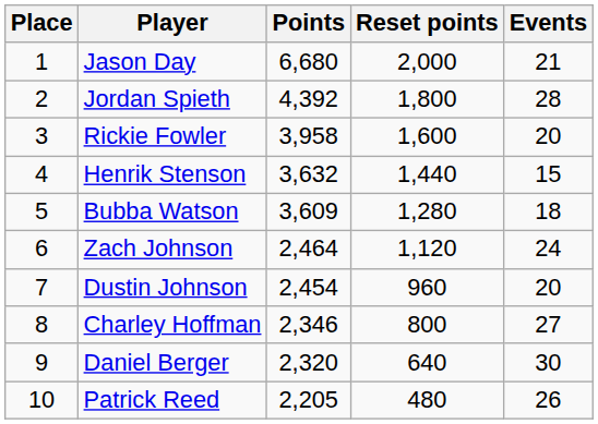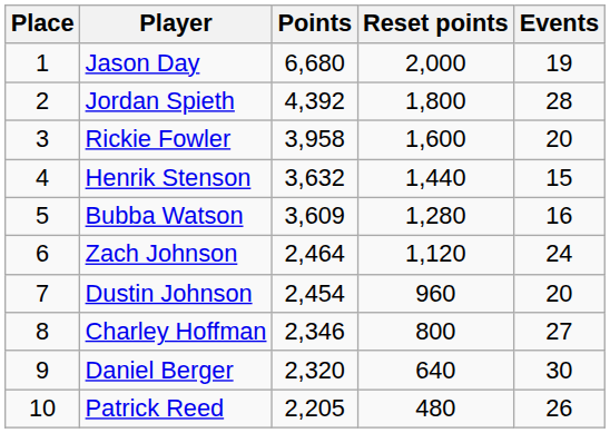 <table class="wikitable">
 <tr>
 <th>Place</th>
 <th>Player</th>
 <th>Points</th>
 <th>Reset points</th>
 <th>Events</th>
 </tr>
 <tr>
 <td align=center>1</td>
 <td> <a href='#'>Jason Day</a></td>
 <td align=center>6,680</td>
 <td align=center>2,000</td>
-<td align=center>21</td>
+<td align=center>19</td>
 </tr>
 <tr>
 <td align=center>2</td>
 <td> <a href='#'>Jordan Spieth</a></td>
 <td align=center>4,392</td>
 <td align=center>1,800</td>
 <td align=center>28</td>
 </tr>
 <tr>
 <td align=center>3</td>
 <td> <a href='#'>Rickie Fowler</a></td>
 <td align=center>3,958</td>
 <td align=center>1,600</td>
 <td align=center>20</td>
 </tr>
 <tr>
 <td align=center>4</td>
 <td> <a href='#'>Henrik Stenson</a></td>
 <td align=center>3,632</td>
 <td align=center>1,440</td>
 <td align=center>15</td>
 </tr>
 <tr>
 <td align=center>5</td>
 <td> <a href='#'>Bubba Watson</a></td>
 <td align=center>3,609</td>
 <td align=center>1,280</td>
-<td align=center>18</td>
+<td align=center>16</td>
 </tr>
 <tr>
 <td align=center>6</td>
 <td> <a href='#'>Zach Johnson</a></td>
 <td align=center>2,464</td>
 <td align=center>1,120</td>
 <td align=center>24</td>
 </tr>
 <tr>
 <td align=center>7</td>
 <td> <a href='#'>Dustin Johnson</a></td>
 <td align=center>2,454</td>
 <td align=center>960</td>
 <td align=center>20</td>
 </tr>
 <tr>
 <td align=center>8</td>
 <td> <a href='#'>Charley Hoffman</a></td>
 <td align=center>2,346</td>
 <td align=center>800</td>
 <td align=center>27</td>
 </tr>
 <tr>
 <td align=center>9</td>
 <td> <a href='#'>Daniel Berger</a></td>
 <td align=center>2,320</td>
 <td align=center>640</td>
 <td align=center>30</td>
 </tr>
 <tr>
 <td align=center>10</td>
 <td> <a href='#'>Patrick Reed</a></td>
 <td align=center>2,205</td>
 <td align=center>480</td>
 <td align=center>26</td>
 </tr>
 </table>
